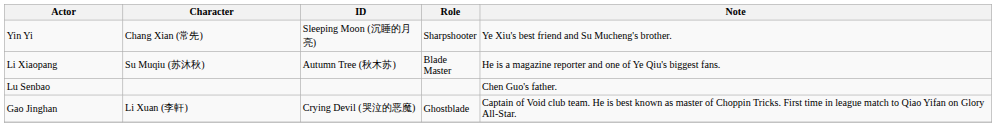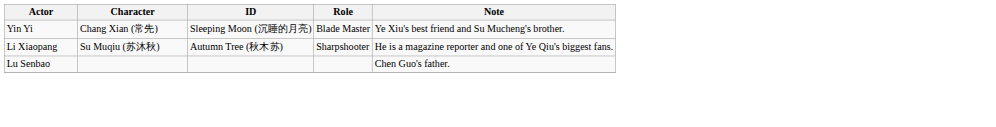 <table class="wikitable">
 <tr>
 <th style="width:12%">Actor</th>
 <th style="width:18%">Character</th>
 <th>ID</th>
 <th>Role</th>
 <th>Note</th>
 </tr>
 <tr>
 <td>Yin Yi</td>
 <td>Chang Xian (常先)</td>
 <td>Sleeping Moon (沉睡的月亮)</td>
-<td>Sharpshooter</td>
+<td>Blade Master</td>
 <td>Ye Xiu's best friend and Su Mucheng's brother.</td>
 </tr>
 <tr>
 <td>Li Xiaopang</td>
 <td>Su Muqiu (苏沐秋)</td>
 <td>Autumn Tree (秋木苏)</td>
-<td>Blade Master</td>
+<td>Sharpshooter</td>
 <td>He is a magazine reporter and one of Ye Qiu's biggest fans.</td>
 </tr>
 <tr>
 <td>Lu Senbao</td>
 <td></td>
 <td></td>
 <td></td>
 <td>Chen Guo's father.</td>
 </tr>
 <tr>
-<td>Gao Jinghan</td>
-<td>Li Xuan (李軒)</td>
-<td>Crying Devil (哭泣的恶魔)</td>
-<td>Ghostblade</td>
-<td>Captain of Void club team. He is best known as master of Choppin Tricks. First time in league match to Qiao Yifan on Glory All-Star.</td>
-</tr>
-<tr>
 </tr>
 <tr || ->
 </tr>
 </table>
